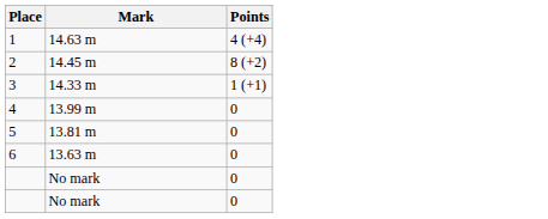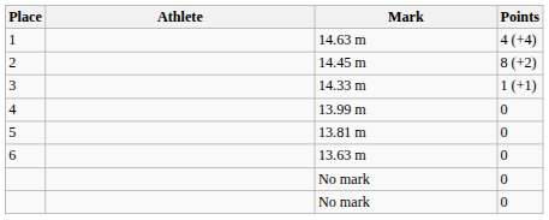 <table class="wikitable sortable">
 <tr>
 <th>Place</th>
+<th style="width:18em">Athlete</th>
 <th style="width:12em">Mark</th>
 <th>Points</th>
 </tr>
 <tr>
 <td>1</td>
+<td></td>
 <td>14.63 m  </td>
 <td>4 (+4)</td>
 </tr>
 <tr>
 <td>2</td>
+<td></td>
 <td>14.45 m </td>
 <td>8 (+2)</td>
 </tr>
 <tr>
 <td>3</td>
+<td></td>
 <td>14.33 m  </td>
 <td>1 (+1)</td>
 </tr>
 <tr>
 <td>4</td>
+<td></td>
 <td>13.99 m  </td>
 <td>0</td>
 </tr>
 <tr>
 <td>5</td>
+<td></td>
 <td>13.81 m </td>
 <td>0</td>
 </tr>
 <tr>
 <td>6</td>
+<td></td>
 <td>13.63 m </td>
 <td>0</td>
 </tr>
 <tr>
 <td data-sort-value="7"></td>
+<td></td>
 <td data-sort-value="0">No mark</td>
 <td>0</td>
 </tr>
 <tr>
 <td data-sort-value="7"></td>
+<td></td>
 <td data-sort-value="0">No mark</td>
 <td>0</td>
 </tr>
 </table>
